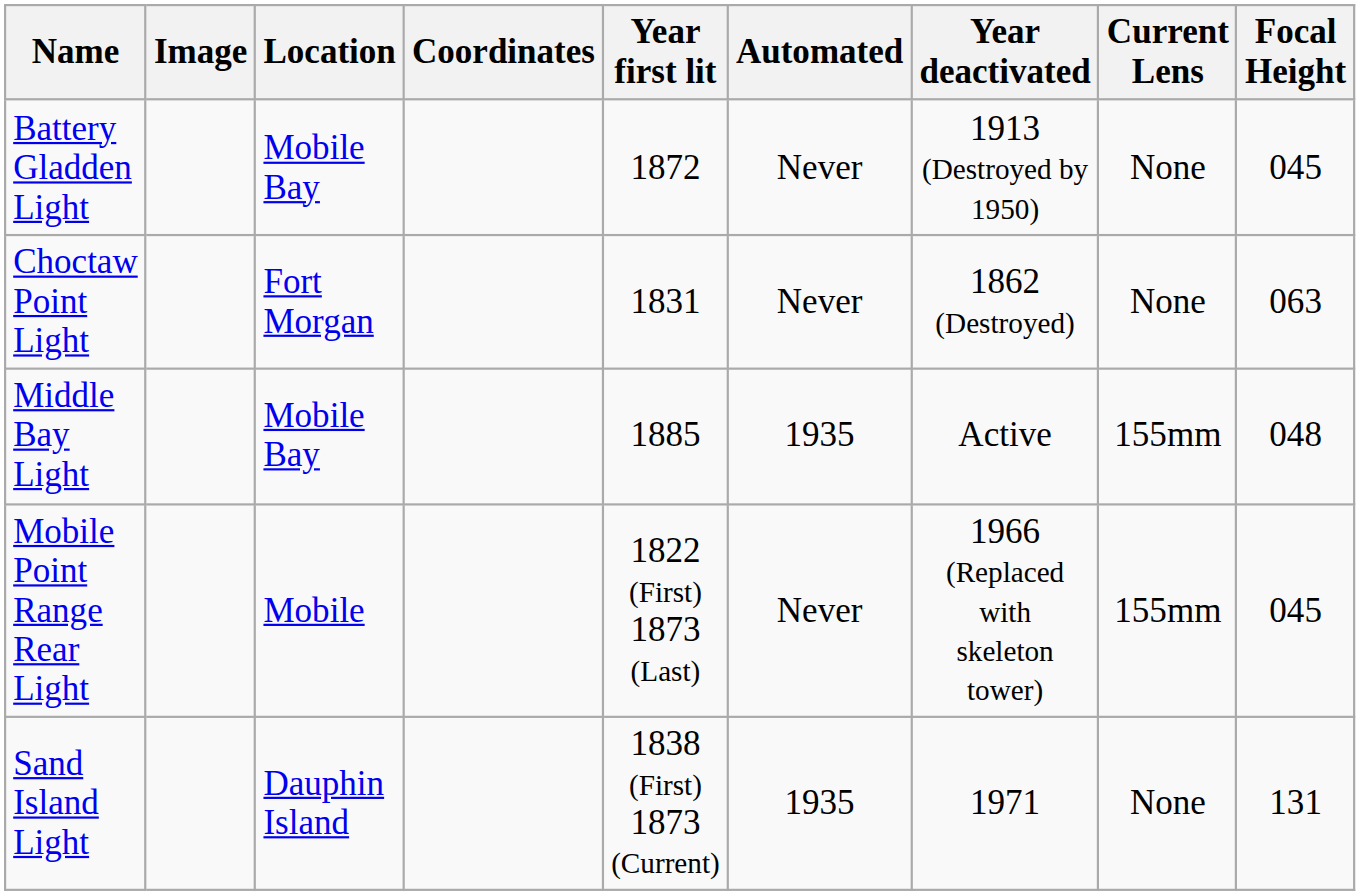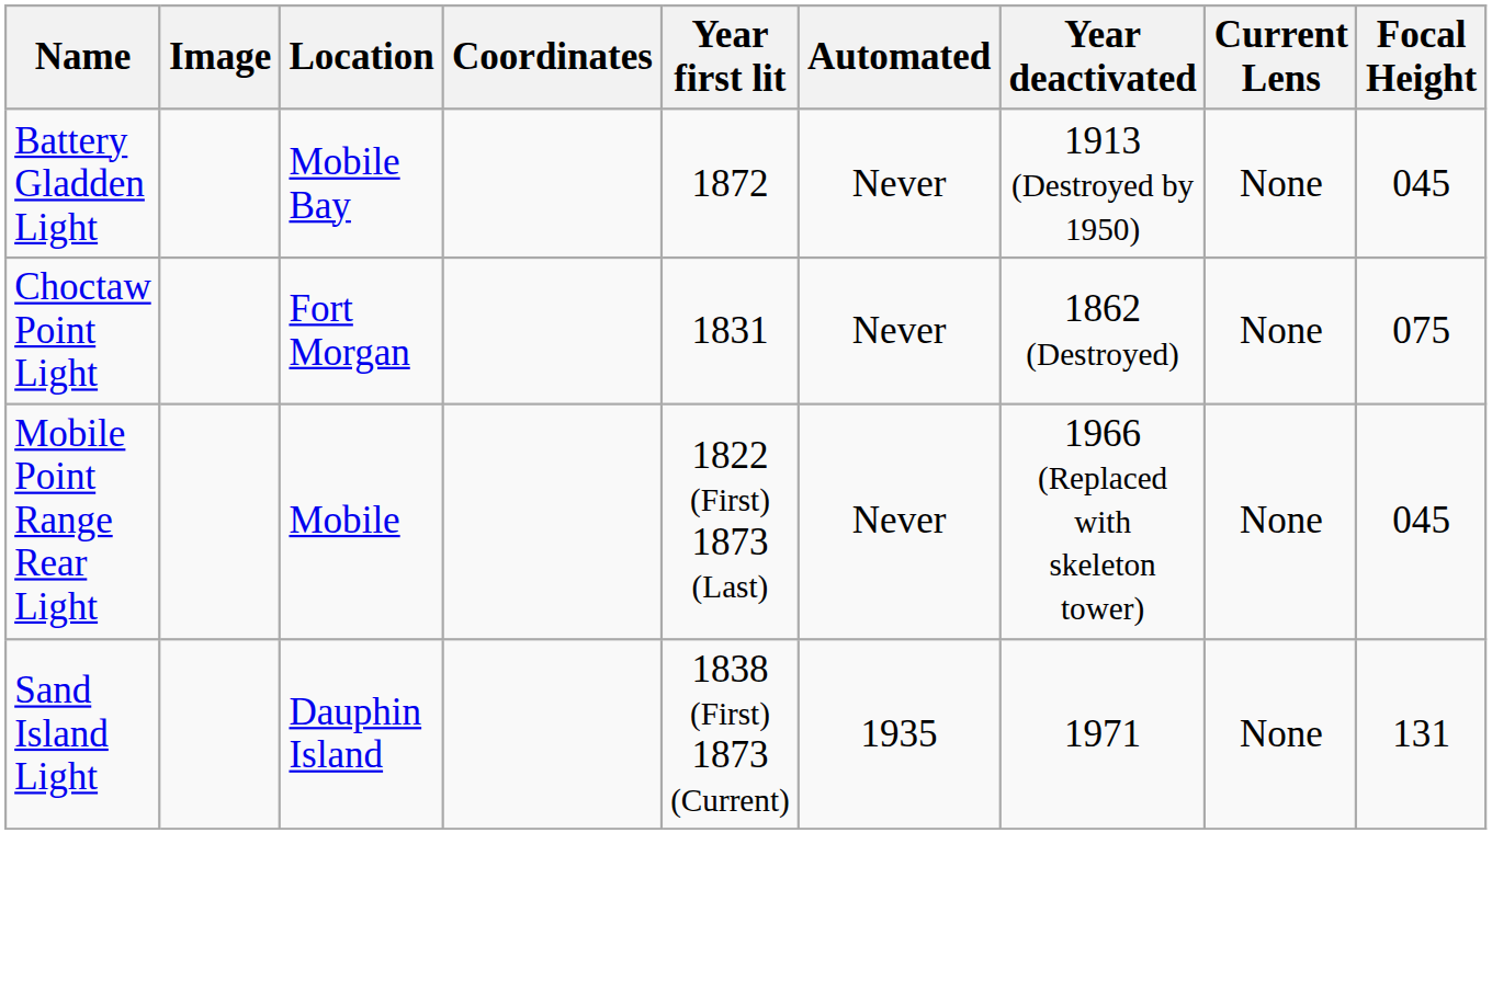 <table class="wikitable sortable">
 <tr>
 <th>Name</th>
 <th scope="col" class="unsortable">Image</th>
 <th>Location</th>
 <th width="100">Coordinates</th>
 <th>Year first lit</th>
 <th>Automated</th>
 <th>Year deactivated</th>
 <th>Current Lens</th>
 <th>Focal Height</th>
 </tr>
 <tr>
 <td><a href='#'>Battery Gladden Light</a></td>
 <td></td>
 <td><a href='#'>Mobile Bay</a></td>
 <td></td>
 <td style="text-align: center;">1872</td>
 <td style="text-align: center;">Never</td>
 <td style="text-align: center;">1913<br><small>(Destroyed by 1950)</small></td>
 <td style="text-align: center;">None</td>
 <td style="text-align: center;"><span>045</span> </td>
 </tr>
 <tr>
 <td><a href='#'>Choctaw Point Light</a></td>
 <td></td>
 <td><a href='#'>Fort Morgan</a></td>
 <td></td>
 <td style="text-align: center;">1831</td>
 <td style="text-align: center;">Never</td>
 <td style="text-align: center;">1862<br><small>(Destroyed)</small></td>
 <td style="text-align: center;">None</td>
-<td style="text-align: center;"><span>063</span> </td>
-</tr>
-<tr>
-<td><a href='#'>Middle Bay Light</a></td>
-<td></td>
-<td><a href='#'>Mobile Bay</a></td>
-<td></td>
-<td style="text-align: center;">1885</td>
-<td style="text-align: center;">1935</td>
-<td style="text-align: center;">Active</td>
-<td style="text-align: center;">155mm</td>
-<td style="text-align: center;"><span>048</span> </td>
+<td style="text-align: center;"><span>075</span> </td>
 </tr>
 <tr>
 <td><a href='#'>Mobile Point Range<br>Rear Light</a></td>
 <td></td>
 <td><a href='#'>Mobile</a></td>
 <td></td>
 <td style="text-align: center;">1822 <small>(First)</small><br> 1873 <small>(Last)</small></td>
 <td style="text-align: center;">Never</td>
 <td style="text-align: center;">1966<br><small>(Replaced with <br>skeleton tower)</small></td>
-<td style="text-align: center;">155mm</td>
+<td style="text-align: center;">None</td>
 <td style="text-align: center;"><span>045</span> </td>
 </tr>
 <tr>
 <td><a href='#'>Sand Island Light</a></td>
 <td></td>
 <td><a href='#'>Dauphin Island</a></td>
 <td></td>
 <td style="text-align: center;">1838 <small>(First)</small><br> 1873 <small>(Current)</small></td>
 <td style="text-align: center;">1935</td>
 <td style="text-align: center;">1971</td>
 <td style="text-align: center;">None</td>
 <td style="text-align: center;"><span>131</span> </td>
 </tr>
 </table>
